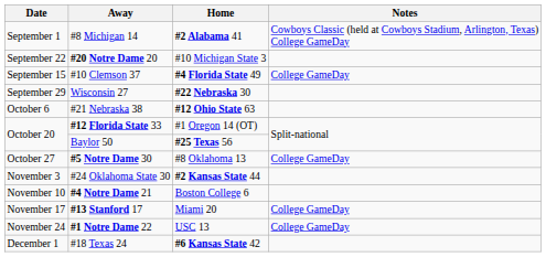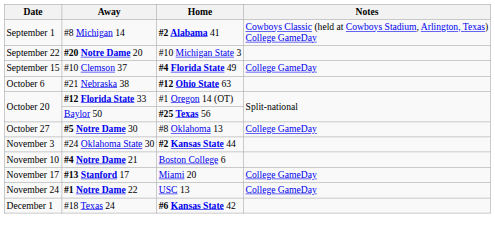 <table class="wikitable sortable">
 <tr>
 <th>Date</th>
 <th>Away</th>
 <th>Home</th>
 <th>Notes</th>
 </tr>
 <tr>
 <td>September 1</td>
 <td>#8 <a href='#'>Michigan</a> 14</td>
 <td><strong>#2 <a href='#'>Alabama</a></strong> 41</td>
 <td><a href='#'>Cowboys Classic</a> (held at <a href='#'>Cowboys Stadium</a>, <a href='#'>Arlington, Texas</a>)<br><a href='#'>College GameDay</a></td>
 </tr>
 <tr>
 <td>September 22</td>
 <td><strong>#20 <a href='#'>Notre Dame</a></strong> 20</td>
 <td>#10 <a href='#'>Michigan State</a> 3</td>
 <td></td>
 </tr>
 <tr>
 <td>September 15</td>
 <td>#10 <a href='#'>Clemson</a> 37</td>
 <td><strong>#4 <a href='#'>Florida State</a></strong> 49</td>
 <td><a href='#'>College GameDay</a></td>
-</tr>
-<tr>
-<td>September 29</td>
-<td><a href='#'>Wisconsin</a> 27</td>
-<td><strong>#22 <a href='#'>Nebraska</a></strong> 30</td>
-<td></td>
 </tr>
 <tr>
 <td>October 6</td>
 <td>#21 <a href='#'>Nebraska</a> 38</td>
 <td><strong>#12 <a href='#'>Ohio State</a></strong> 63</td>
 <td></td>
 </tr>
 <tr>
 <td rowspan="2">October 20</td>
 <td><strong>#12 <a href='#'>Florida State</a></strong> 33</td>
 <td>#1 <a href='#'>Oregon</a> 14 (OT)</td>
 <td rowspan=2>Split-national</td>
 </tr>
 <tr>
 <td><a href='#'>Baylor</a> 50</td>
 <td><strong>#25 <a href='#'>Texas</a></strong> 56</td>
 </tr>
 <tr>
 <td>October 27</td>
 <td><strong>#5 <a href='#'>Notre Dame</a></strong> 30</td>
 <td>#8 <a href='#'>Oklahoma</a> 13</td>
 <td><a href='#'>College GameDay</a></td>
 </tr>
 <tr>
 <td>November 3</td>
 <td>#24 <a href='#'>Oklahoma State</a> 30</td>
 <td><strong>#2 <a href='#'>Kansas State</a></strong> 44</td>
 <td></td>
 </tr>
 <tr>
 <td>November 10</td>
 <td><strong>#4 <a href='#'>Notre Dame</a></strong> 21</td>
 <td><a href='#'>Boston College</a> 6</td>
 <td></td>
 </tr>
 <tr>
 <td>November 17</td>
 <td><strong>#13 <a href='#'>Stanford</a></strong> 17</td>
 <td><a href='#'>Miami</a> 20</td>
 <td><a href='#'>College GameDay</a></td>
 </tr>
 <tr>
 <td>November 24</td>
 <td><strong>#1 <a href='#'>Notre Dame</a></strong> 22</td>
 <td><a href='#'>USC</a> 13</td>
 <td><a href='#'>College GameDay</a></td>
 </tr>
 <tr>
 <td>December 1</td>
 <td>#18 <a href='#'>Texas</a> 24</td>
 <td><strong>#6 <a href='#'>Kansas State</a></strong> 42</td>
 <td></td>
 </tr>
 </table>
